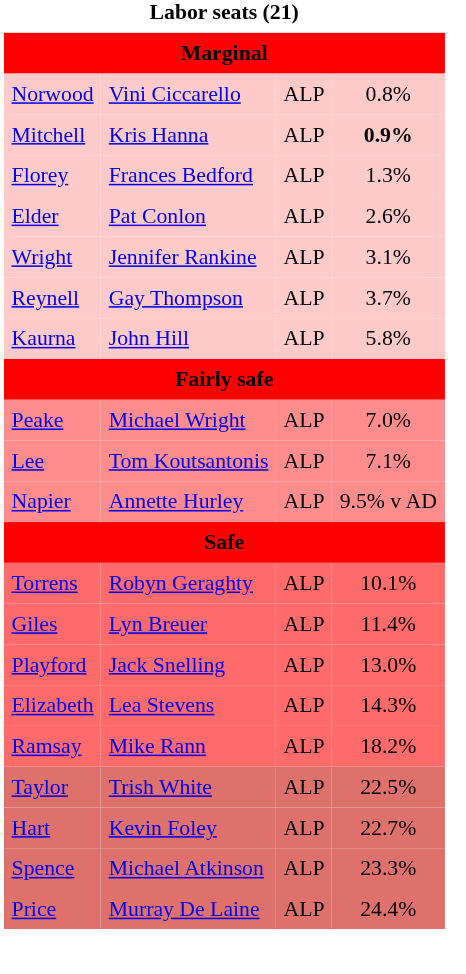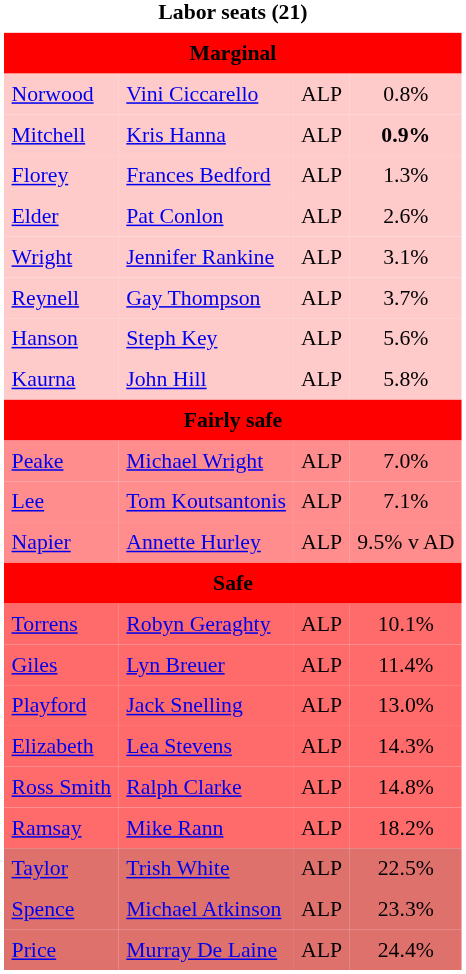 <table class="toccolours" align="left" cellpadding="5" cellspacing="0" style="margin-right: .5em; margin-top: .4em;font-size: 90%;">
 <tr>
 <td COLSPAN=4 align="center"><strong>Labor seats (21)</strong></td>
 </tr>
 <tr>
 <td colspan="4"  style="text-align:center; background:red;"><span><strong>Marginal</strong></span></td>
 </tr>
 <tr>
 <td align="left" bgcolor="FFCACA"><a href='#'>Norwood</a></td>
 <td align="left" bgcolor="FFCACA"><a href='#'>Vini Ciccarello</a></td>
 <td align="left" bgcolor="FFCACA">ALP</td>
 <td align="center" bgcolor="FFCACA">0.8%</td>
 </tr>
 <tr>
 <td align="left" bgcolor="FFCACA"><a href='#'>Mitchell</a></td>
 <td align="left" bgcolor="FFCACA"><a href='#'>Kris Hanna</a></td>
 <td align="left" bgcolor="FFCACA">ALP</td>
 <td align="center" bgcolor="FFCACA"><strong>0.9%</strong></td>
 </tr>
 <tr>
 <td align="left" bgcolor="FFCACA"><a href='#'>Florey</a></td>
 <td align="left" bgcolor="FFCACA"><a href='#'>Frances Bedford</a></td>
 <td align="left" bgcolor="FFCACA">ALP</td>
 <td align="center" bgcolor="FFCACA">1.3%</td>
 </tr>
 <tr>
 <td align="left" bgcolor="FFCACA"><a href='#'>Elder</a></td>
 <td align="left" bgcolor="FFCACA"><a href='#'>Pat Conlon</a></td>
 <td align="left" bgcolor="FFCACA">ALP</td>
 <td align="center" bgcolor="FFCACA">2.6%</td>
 </tr>
 <tr>
 <td align="left" bgcolor="FFCACA"><a href='#'>Wright</a></td>
 <td align="left" bgcolor="FFCACA"><a href='#'>Jennifer Rankine</a></td>
 <td align="left" bgcolor="FFCACA">ALP</td>
 <td align="center" bgcolor="FFCACA">3.1%</td>
 </tr>
 <tr>
 <td align="left" bgcolor="FFCACA"><a href='#'>Reynell</a></td>
 <td align="left" bgcolor="FFCACA"><a href='#'>Gay Thompson</a></td>
 <td align="left" bgcolor="FFCACA">ALP</td>
 <td align="center" bgcolor="FFCACA">3.7%</td>
+</tr>
+<tr>
+<td align="left" bgcolor="FFCACA"><a href='#'>Hanson</a></td>
+<td align="left" bgcolor="FFCACA"><a href='#'>Steph Key</a></td>
+<td align="left" bgcolor="FFCACA">ALP</td>
+<td align="center" bgcolor="FFCACA">5.6%</td>
 </tr>
 <tr>
 <td align="left" bgcolor="FFCACA"><a href='#'>Kaurna</a></td>
 <td align="left" bgcolor="FFCACA"><a href='#'>John Hill</a></td>
 <td align="left" bgcolor="FFCACA">ALP</td>
 <td align="center" bgcolor="FFCACA">5.8%</td>
 </tr>
 <tr>
 <td colspan="4"  style="text-align:center; background:red;"><span><strong>Fairly safe</strong></span></td>
 </tr>
 <tr>
 <td align="left" bgcolor="FF8D8D"><a href='#'>Peake</a></td>
 <td align="left" bgcolor="FF8D8D"><a href='#'>Michael Wright</a></td>
 <td align="left" bgcolor="FF8D8D">ALP</td>
 <td align="center" bgcolor="FF8D8D">7.0%</td>
 </tr>
 <tr>
 <td align="left" bgcolor="FF8D8D"><a href='#'>Lee</a></td>
 <td align="left" bgcolor="FF8D8D"><a href='#'>Tom Koutsantonis</a></td>
 <td align="left" bgcolor="FF8D8D">ALP</td>
 <td align="center" bgcolor="FF8D8D">7.1%</td>
 </tr>
 <tr>
 <td align="left" bgcolor="FF8D8D"><a href='#'>Napier</a></td>
 <td align="left" bgcolor="FF8D8D"><a href='#'>Annette Hurley</a></td>
 <td align="left" bgcolor="FF8D8D">ALP</td>
 <td align="center" bgcolor="FF8D8D">9.5% v AD</td>
 </tr>
 <tr>
 <td colspan="4"  style="text-align:center; background:red;"><span><strong>Safe</strong></span></td>
 </tr>
 <tr>
 <td align="left" bgcolor="FF6B6B"><a href='#'>Torrens</a></td>
 <td align="left" bgcolor="FF6B6B"><a href='#'>Robyn Geraghty</a></td>
 <td align="left" bgcolor="FF6B6B">ALP</td>
 <td align="center" bgcolor="FF6B6B">10.1%</td>
 </tr>
 <tr>
 <td align="left" bgcolor="FF6B6B"><a href='#'>Giles</a></td>
 <td align="left" bgcolor="FF6B6B"><a href='#'>Lyn Breuer</a></td>
 <td align="left" bgcolor="FF6B6B">ALP</td>
 <td align="center" bgcolor="FF6B6B">11.4%</td>
 </tr>
 <tr>
 <td align="left" bgcolor="FF6B6B"><a href='#'>Playford</a></td>
 <td align="left" bgcolor="FF6B6B"><a href='#'>Jack Snelling</a></td>
 <td align="left" bgcolor="FF6B6B">ALP</td>
 <td align="center" bgcolor="FF6B6B">13.0%</td>
 </tr>
 <tr>
 <td align="left" bgcolor="FF6B6B"><a href='#'>Elizabeth</a></td>
 <td align="left" bgcolor="FF6B6B"><a href='#'>Lea Stevens</a></td>
 <td align="left" bgcolor="FF6B6B">ALP</td>
 <td align="center" bgcolor="FF6B6B">14.3%</td>
 </tr>
 <tr>
+<td align="left" bgcolor="FF6B6B"><a href='#'>Ross Smith</a></td>
+<td align="left" bgcolor="FF6B6B"><a href='#'>Ralph Clarke</a></td>
+<td align="left" bgcolor="FF6B6B">ALP</td>
+<td align="center" bgcolor="FF6B6B">14.8%</td>
+</tr>
+<tr>
 <td align="left" bgcolor="FF6B6B"><a href='#'>Ramsay</a></td>
 <td align="left" bgcolor="FF6B6B"><a href='#'>Mike Rann</a></td>
 <td align="left" bgcolor="FF6B6B">ALP</td>
 <td align="center" bgcolor="FF6B6B">18.2%</td>
 </tr>
 <tr>
 <td align="left" bgcolor="DF716D"><a href='#'>Taylor</a></td>
 <td align="left" bgcolor="DF716D"><a href='#'>Trish White</a></td>
 <td align="left" bgcolor="DF716D">ALP</td>
 <td align="center" bgcolor="DF716D">22.5%</td>
-</tr>
-<tr>
-<td align="left" bgcolor="DF716D"><a href='#'>Hart</a></td>
-<td align="left" bgcolor="DF716D"><a href='#'>Kevin Foley</a></td>
-<td align="left" bgcolor="DF716D">ALP</td>
-<td align="center" bgcolor="DF716D">22.7%</td>
 </tr>
 <tr>
 <td align="left" bgcolor="DF716D"><a href='#'>Spence</a></td>
 <td align="left" bgcolor="DF716D"><a href='#'>Michael Atkinson</a></td>
 <td align="left" bgcolor="DF716D">ALP</td>
 <td align="center" bgcolor="DF716D">23.3%</td>
 </tr>
 <tr>
 <td align="left" bgcolor="DF716D"><a href='#'>Price</a></td>
 <td align="left" bgcolor="DF716D"><a href='#'>Murray De Laine</a></td>
 <td align="left" bgcolor="DF716D">ALP</td>
 <td align="center" bgcolor="DF716D">24.4%</td>
 </tr>
 </table>
